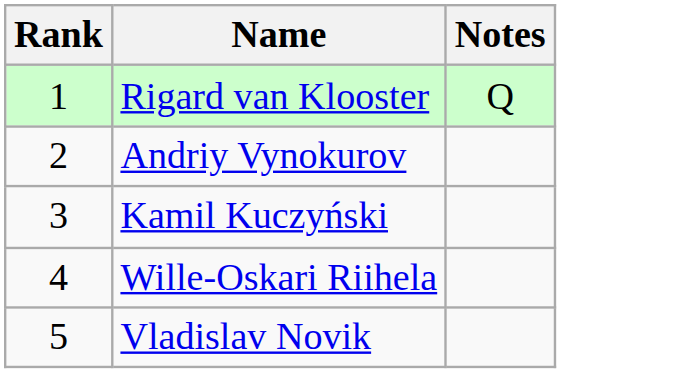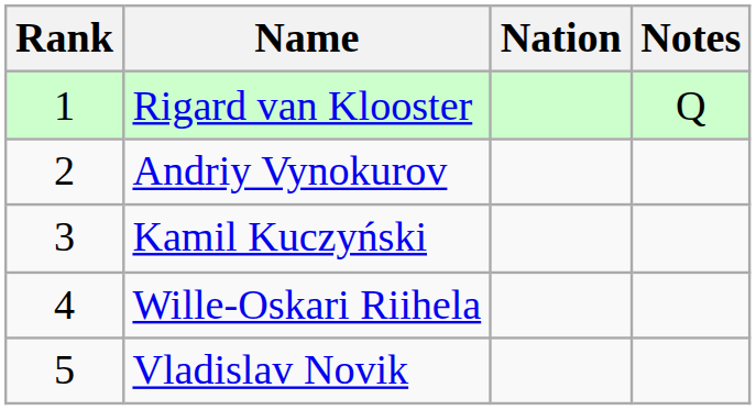 <table class="wikitable sortable" style="text-align:center">
 <tr>
 <th>Rank</th>
 <th>Name</th>
+<th>Nation</th>
 <th>Notes</th>
 </tr>
 <tr bgcolor=ccffcc>
 <td>1</td>
 <td align=left><a href='#'>Rigard van Klooster</a></td>
+<td align=left></td>
 <td>Q</td>
 </tr>
 <tr>
 <td>2</td>
 <td align=left><a href='#'>Andriy Vynokurov</a></td>
+<td align=left></td>
 <td></td>
 </tr>
 <tr>
 <td>3</td>
 <td align=left><a href='#'>Kamil Kuczyński</a></td>
+<td align=left></td>
 <td></td>
 </tr>
 <tr>
 <td>4</td>
 <td align=left><a href='#'>Wille-Oskari Riihela</a></td>
+<td align=left></td>
 <td></td>
 </tr>
 <tr>
 <td>5</td>
 <td align=left><a href='#'>Vladislav Novik</a></td>
+<td align=left></td>
 <td></td>
 </tr>
 </table>
